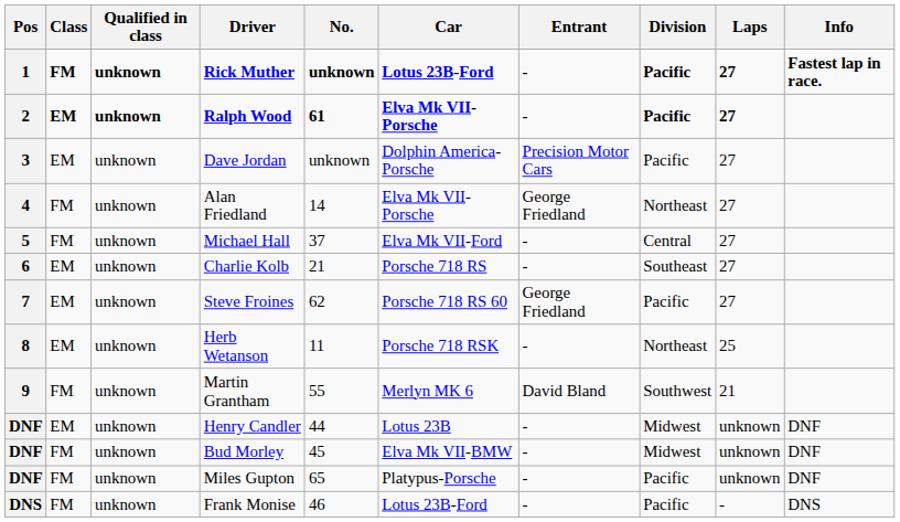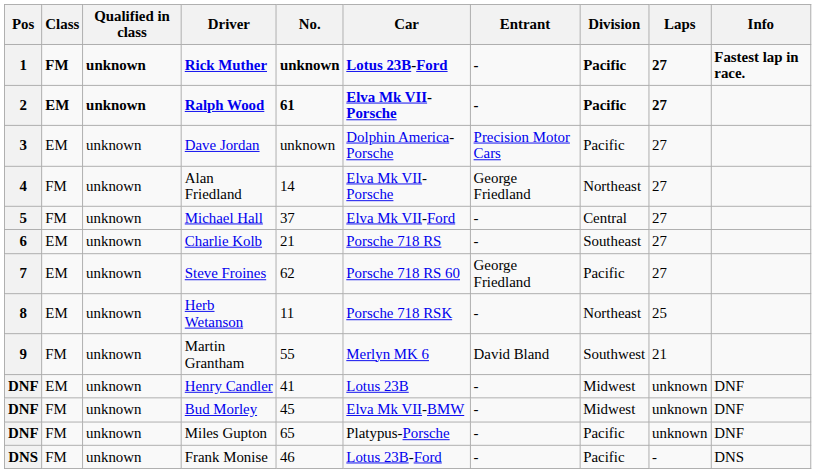 <table class="wikitable">
 <tr>
 <th>Pos</th>
 <th>Class</th>
 <th>Qualified in class</th>
 <th>Driver</th>
 <th>No.</th>
 <th>Car</th>
 <th>Entrant</th>
 <th>Division</th>
 <th>Laps</th>
 <th>Info</th>
 </tr>
 <tr>
 <th><strong>1</strong></th>
 <td><strong>FM</strong></td>
 <td><strong>unknown</strong></td>
 <td><strong> <a href='#'>Rick Muther</a></strong></td>
 <td><strong>unknown</strong></td>
 <td><strong><a href='#'>Lotus 23B</a>-<a href='#'>Ford</a></strong></td>
 <td><strong>-</strong></td>
 <td><strong>Pacific</strong></td>
 <td><strong>27</strong></td>
 <td><strong>Fastest lap in race.</strong></td>
 </tr>
 <tr>
 <th><strong>2</strong></th>
 <td><strong>EM</strong></td>
 <td><strong>unknown</strong></td>
 <td><strong> <a href='#'>Ralph Wood</a></strong></td>
 <td><strong>61</strong></td>
 <td><strong><a href='#'>Elva Mk VII</a>-<a href='#'>Porsche</a></strong></td>
 <td><strong>-</strong></td>
 <td><strong>Pacific</strong></td>
 <td><strong>27</strong></td>
 <td></td>
 </tr>
 <tr>
 <th>3</th>
 <td>EM</td>
 <td>unknown</td>
 <td> <a href='#'>Dave Jordan</a></td>
 <td>unknown</td>
 <td><a href='#'>Dolphin America</a>-<a href='#'>Porsche</a></td>
 <td><a href='#'>Precision Motor Cars</a></td>
 <td>Pacific</td>
 <td>27</td>
 <td></td>
 </tr>
 <tr>
 <th>4</th>
 <td>FM</td>
 <td>unknown</td>
 <td> Alan Friedland</td>
 <td>14</td>
 <td><a href='#'>Elva Mk VII</a>-<a href='#'>Porsche</a></td>
 <td>George Friedland</td>
 <td>Northeast</td>
 <td>27</td>
 <td></td>
 </tr>
 <tr>
 <th>5</th>
 <td>FM</td>
 <td>unknown</td>
 <td> <a href='#'>Michael Hall</a></td>
 <td>37</td>
 <td><a href='#'>Elva Mk VII</a>-<a href='#'>Ford</a></td>
 <td>-</td>
 <td>Central</td>
 <td>27</td>
 <td></td>
 </tr>
 <tr>
 <th>6</th>
 <td>EM</td>
 <td>unknown</td>
 <td> <a href='#'>Charlie Kolb</a></td>
 <td>21</td>
 <td><a href='#'>Porsche 718 RS</a></td>
 <td>-</td>
 <td>Southeast</td>
 <td>27</td>
 <td></td>
 </tr>
 <tr>
 <th>7</th>
 <td>EM</td>
 <td>unknown</td>
 <td> <a href='#'>Steve Froines</a></td>
 <td>62</td>
 <td><a href='#'>Porsche 718 RS 60</a></td>
 <td>George Friedland</td>
 <td>Pacific</td>
 <td>27</td>
 <td></td>
 </tr>
 <tr>
 <th>8</th>
 <td>EM</td>
 <td>unknown</td>
 <td> <a href='#'>Herb Wetanson</a></td>
 <td>11</td>
 <td><a href='#'>Porsche 718 RSK</a></td>
 <td>-</td>
 <td>Northeast</td>
 <td>25</td>
 <td></td>
 </tr>
 <tr>
 <th>9</th>
 <td>FM</td>
 <td>unknown</td>
 <td> Martin Grantham</td>
 <td>55</td>
 <td><a href='#'>Merlyn MK 6</a></td>
 <td>David Bland</td>
 <td>Southwest</td>
 <td>21</td>
 <td></td>
 </tr>
 <tr>
 <th>DNF</th>
 <td>EM</td>
 <td>unknown</td>
 <td> <a href='#'>Henry Candler</a></td>
-<td>44</td>
+<td>41</td>
 <td><a href='#'>Lotus 23B</a></td>
 <td>-</td>
 <td>Midwest</td>
 <td>unknown</td>
 <td>DNF</td>
 </tr>
 <tr>
 <th>DNF</th>
 <td>FM</td>
 <td>unknown</td>
 <td> <a href='#'>Bud Morley</a></td>
 <td>45</td>
 <td><a href='#'>Elva Mk VII</a>-<a href='#'>BMW</a></td>
 <td>-</td>
 <td>Midwest</td>
 <td>unknown</td>
 <td>DNF</td>
 </tr>
 <tr>
 <th>DNF</th>
 <td>FM</td>
 <td>unknown</td>
 <td> Miles Gupton</td>
 <td>65</td>
 <td>Platypus-<a href='#'>Porsche</a></td>
 <td>-</td>
 <td>Pacific</td>
 <td>unknown</td>
 <td>DNF</td>
 </tr>
 <tr>
 <th>DNS</th>
 <td>FM</td>
 <td>unknown</td>
 <td> Frank Monise</td>
 <td>46</td>
 <td><a href='#'>Lotus 23B</a>-<a href='#'>Ford</a></td>
 <td>-</td>
 <td>Pacific</td>
 <td>-</td>
 <td>DNS</td>
 </tr>
 </table>
